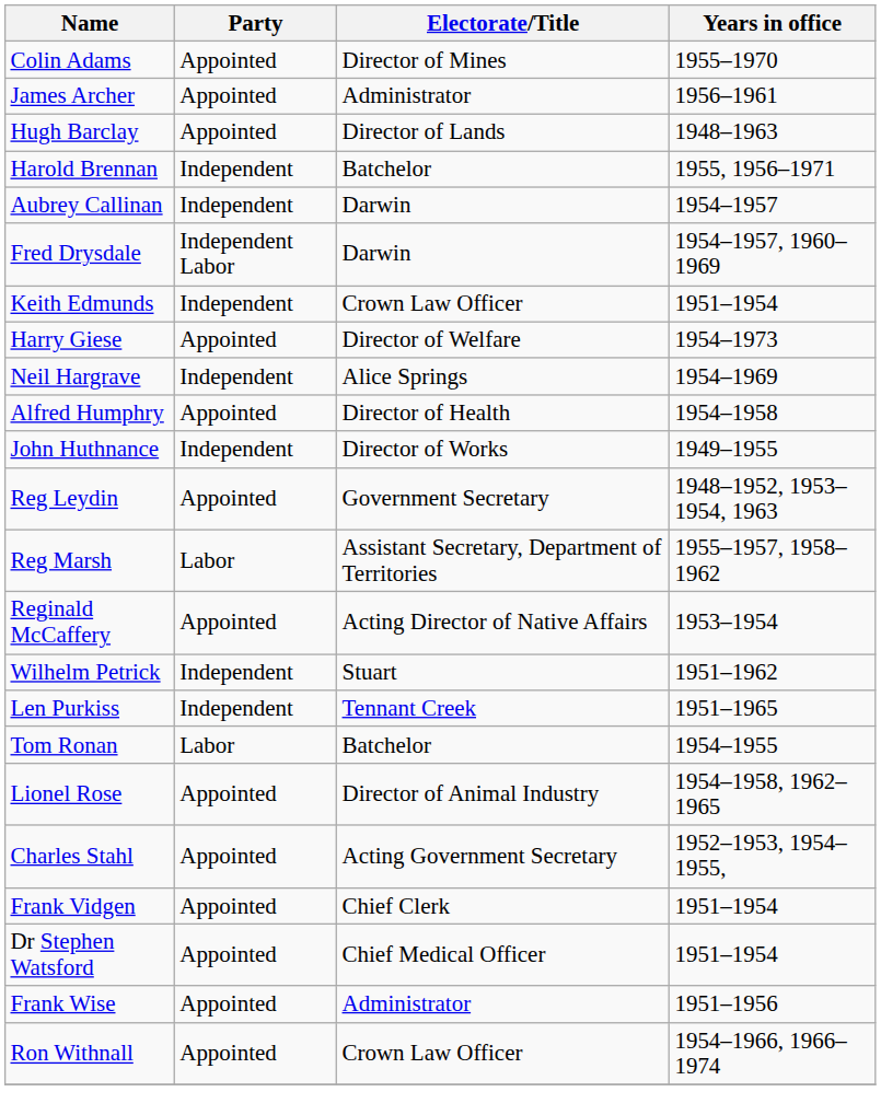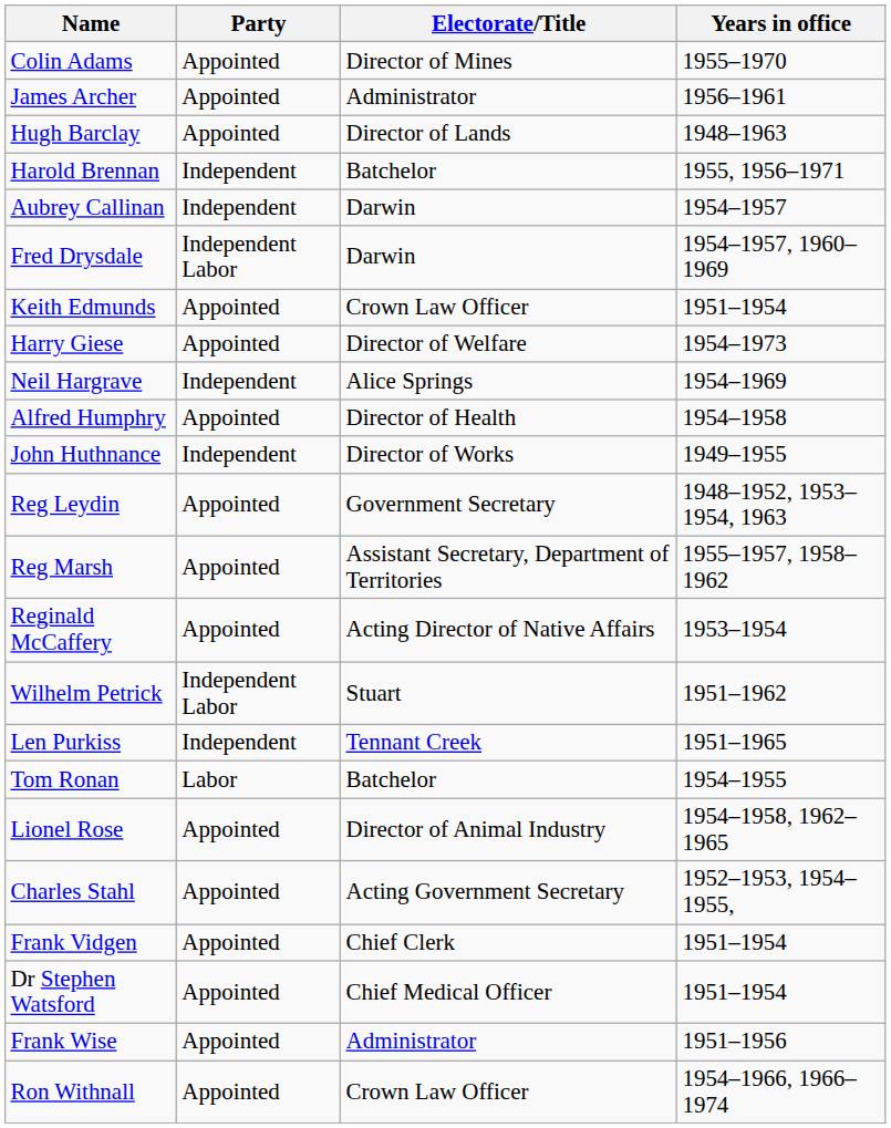 <table class="wikitable sortable">
 <tr>
 <th>Name</th>
 <th>Party</th>
 <th><a href='#'>Electorate</a>/Title</th>
 <th>Years in office</th>
 </tr>
 <tr>
 <td><a href='#'>Colin Adams</a></td>
 <td>Appointed</td>
 <td>Director of Mines</td>
 <td>1955–1970</td>
 </tr>
 <tr>
 <td><a href='#'>James Archer</a> </td>
 <td>Appointed</td>
 <td>Administrator</td>
 <td>1956–1961</td>
 </tr>
 <tr>
 <td><a href='#'>Hugh Barclay</a></td>
 <td>Appointed</td>
 <td>Director of Lands</td>
 <td>1948–1963</td>
 </tr>
 <tr>
 <td><a href='#'>Harold Brennan</a> </td>
 <td>Independent</td>
 <td>Batchelor</td>
 <td>1955, 1956–1971</td>
 </tr>
 <tr>
 <td><a href='#'>Aubrey Callinan</a></td>
 <td>Independent</td>
 <td>Darwin</td>
 <td>1954–1957</td>
 </tr>
 <tr>
 <td><a href='#'>Fred Drysdale</a></td>
 <td>Independent Labor</td>
 <td>Darwin</td>
 <td>1954–1957, 1960–1969</td>
 </tr>
 <tr>
 <td><a href='#'>Keith Edmunds</a></td>
-<td>Independent</td>
+<td>Appointed</td>
 <td>Crown Law Officer</td>
 <td>1951–1954</td>
 </tr>
 <tr>
 <td><a href='#'>Harry Giese</a></td>
 <td>Appointed</td>
 <td>Director of Welfare</td>
 <td>1954–1973</td>
 </tr>
 <tr>
 <td><a href='#'>Neil Hargrave</a></td>
 <td>Independent</td>
 <td>Alice Springs</td>
 <td>1954–1969</td>
 </tr>
 <tr>
 <td><a href='#'>Alfred Humphry</a></td>
 <td>Appointed</td>
 <td>Director of Health</td>
 <td>1954–1958</td>
 </tr>
 <tr>
 <td><a href='#'>John Huthnance</a></td>
 <td>Independent</td>
 <td>Director of Works</td>
 <td>1949–1955</td>
 </tr>
 <tr>
 <td><a href='#'>Reg Leydin</a></td>
 <td>Appointed</td>
 <td>Government Secretary</td>
 <td>1948–1952, 1953–1954, 1963</td>
 </tr>
 <tr>
 <td><a href='#'>Reg Marsh</a></td>
-<td>Labor</td>
+<td>Appointed</td>
 <td>Assistant Secretary, Department of Territories</td>
 <td>1955–1957, 1958–1962</td>
 </tr>
 <tr>
 <td><a href='#'>Reginald McCaffery</a></td>
 <td>Appointed</td>
 <td>Acting Director of Native Affairs</td>
 <td>1953–1954</td>
 </tr>
 <tr>
 <td><a href='#'>Wilhelm Petrick</a></td>
-<td>Independent</td>
+<td>Independent Labor</td>
 <td>Stuart</td>
 <td>1951–1962</td>
 </tr>
 <tr>
 <td><a href='#'>Len Purkiss</a></td>
 <td>Independent</td>
 <td><a href='#'>Tennant Creek</a></td>
 <td>1951–1965</td>
 </tr>
 <tr>
 <td><a href='#'>Tom Ronan</a> </td>
 <td>Labor</td>
 <td>Batchelor</td>
 <td>1954–1955</td>
 </tr>
 <tr>
 <td><a href='#'>Lionel Rose</a> </td>
 <td>Appointed</td>
 <td>Director of Animal Industry</td>
 <td>1954–1958, 1962–1965</td>
 </tr>
 <tr>
 <td><a href='#'>Charles Stahl</a></td>
 <td>Appointed</td>
 <td>Acting Government Secretary</td>
 <td>1952–1953, 1954–1955,</td>
 </tr>
 <tr>
 <td><a href='#'>Frank Vidgen</a></td>
 <td>Appointed</td>
 <td>Chief Clerk</td>
 <td>1951–1954</td>
 </tr>
 <tr>
 <td>Dr <a href='#'>Stephen Watsford</a></td>
 <td>Appointed</td>
 <td>Chief Medical Officer</td>
 <td>1951–1954</td>
 </tr>
 <tr>
 <td><a href='#'>Frank Wise</a></td>
 <td>Appointed</td>
 <td><a href='#'>Administrator</a></td>
 <td>1951–1956</td>
 </tr>
 <tr>
 <td><a href='#'>Ron Withnall</a></td>
 <td>Appointed</td>
 <td>Crown Law Officer</td>
 <td>1954–1966, 1966–1974</td>
 </tr>
 <tr>
 </tr>
 </table>
